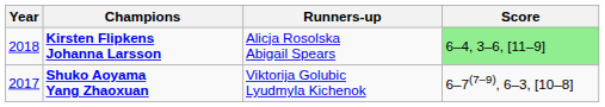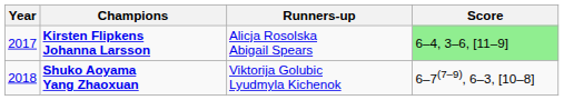 <table class="wikitable" style="font-size:90%">
 <tr>
 <th>Year</th>
 <th width="200">Champions</th>
 <th width="200">Runners-up</th>
 <th width="155">Score</th>
 </tr>
 <tr>
-<td><a href='#'>2018</a></td>
+<td><a href='#'>2017</a></td>
 <td> <strong><a href='#'>Kirsten Flipkens</a></strong> <br>  <strong><a href='#'>Johanna Larsson</a></strong></td>
 <td> <a href='#'>Alicja Rosolska</a> <br>  <a href='#'>Abigail Spears</a></td>
 <td style="background: lightgreen;">6–4, 3–6, [11–9]</td>
 </tr>
 <tr>
-<td><a href='#'>2017</a></td>
+<td><a href='#'>2018</a></td>
 <td> <strong><a href='#'>Shuko Aoyama</a></strong> <br>  <strong><a href='#'>Yang Zhaoxuan</a></strong></td>
 <td> <a href='#'>Viktorija Golubic</a> <br>  <a href='#'>Lyudmyla Kichenok</a></td>
 <td>6–7<sup>(7–9)</sup>, 6–3, [10–8]</td>
 </tr>
 </table>
